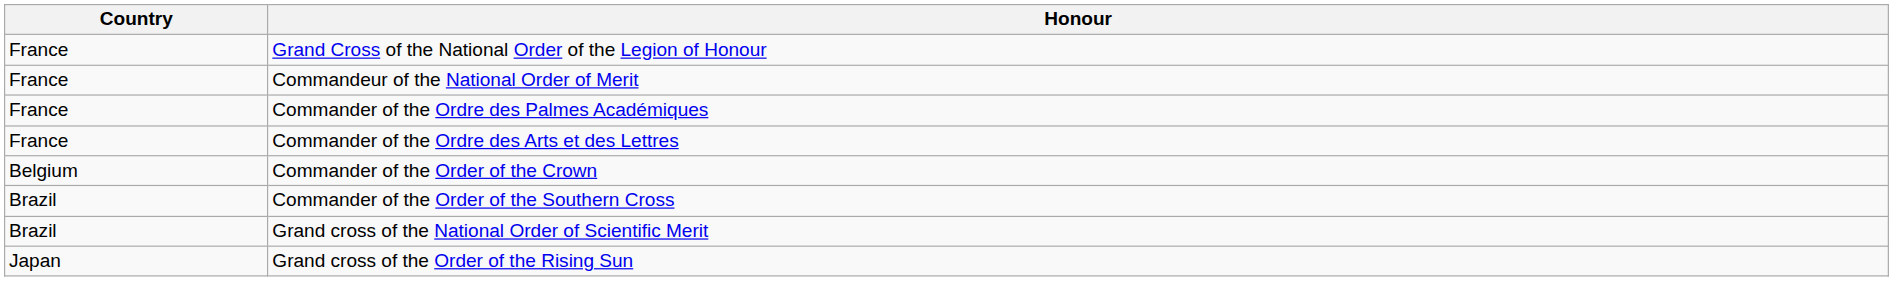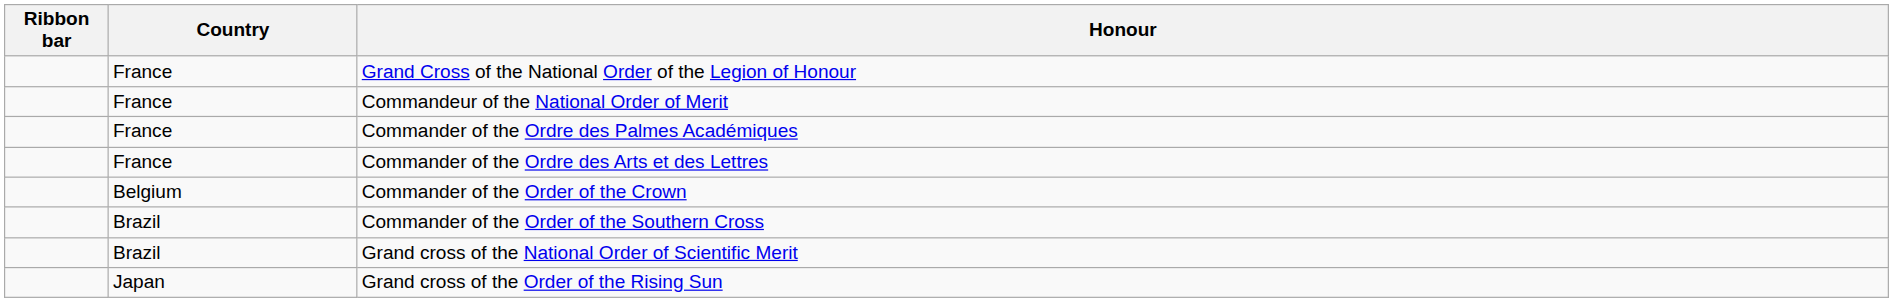 <table class="wikitable" style="width:100%;">
 <tr>
+<th style="width:80px;">Ribbon bar</th>
 <th>Country</th>
 <th>Honour</th>
 </tr>
 <tr>
+<td></td>
 <td>France</td>
 <td><a href='#'>Grand Cross</a> of the National <a href='#'>Order</a> of the <a href='#'>Legion of Honour</a></td>
 </tr>
 <tr>
+<td></td>
 <td>France</td>
 <td>Commandeur of the <a href='#'>National Order of Merit</a></td>
 </tr>
 <tr>
+<td></td>
 <td>France</td>
 <td>Commander of the <a href='#'>Ordre des Palmes Académiques</a></td>
 </tr>
 <tr>
+<td></td>
 <td>France</td>
 <td>Commander of the <a href='#'>Ordre des Arts et des Lettres</a></td>
 </tr>
 <tr>
+<td></td>
 <td>Belgium</td>
 <td>Commander of the <a href='#'>Order of the Crown</a></td>
 </tr>
 <tr>
+<td></td>
 <td>Brazil</td>
 <td>Commander of the <a href='#'>Order of the Southern Cross</a></td>
 </tr>
 <tr>
+<td></td>
 <td>Brazil</td>
 <td>Grand cross of the <a href='#'>National Order of Scientific Merit</a></td>
 </tr>
 <tr>
+<td></td>
 <td>Japan</td>
 <td>Grand cross of the <a href='#'>Order of the Rising Sun</a></td>
 </tr>
 </table>
